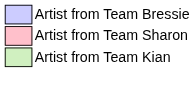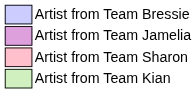 <table class="toccolours" style="font-size: 100%; white-space: nowrap;">
 <tr>
 <td style="background-color:#ccf; border: 1px solid black">      </td>
 <td>Artist from Team Bressie</td>
+</tr>
+<tr>
+<td style="background-color:#dda0dd; border: 1px solid black">      </td>
+<td>Artist from Team Jamelia</td>
 </tr>
 <tr>
 <td style="background-color:pink; border: 1px solid black">      </td>
 <td>Artist from Team Sharon</td>
 </tr>
 <tr>
 <td style="background-color:#d0f0c0; border: 1px solid black">      </td>
 <td>Artist from Team Kian</td>
 </tr>
 </table>
